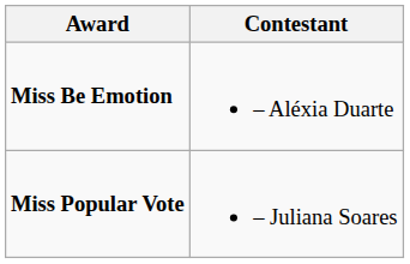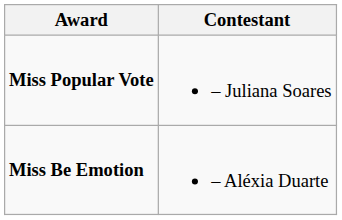 <table class="wikitable sortable" style="font-size:95%;">
 <tr>
 <th>Award</th>
 <th>Contestant</th>
 </tr>
 <tr>
+<td><strong>Miss Popular Vote</strong></td>
+<td><br><ul><li><strong></strong> – Juliana Soares</li></ul></td>
+</tr>
+<tr>
 <td><strong>Miss Be Emotion</strong></td>
 <td><br><ul><li><strong></strong> – Aléxia Duarte</li></ul></td>
 </tr>
-<tr>
-<td><strong>Miss Popular Vote</strong></td>
-<td><br><ul><li><strong></strong> – Juliana Soares</li></ul></td>
-</tr>
 </table>
